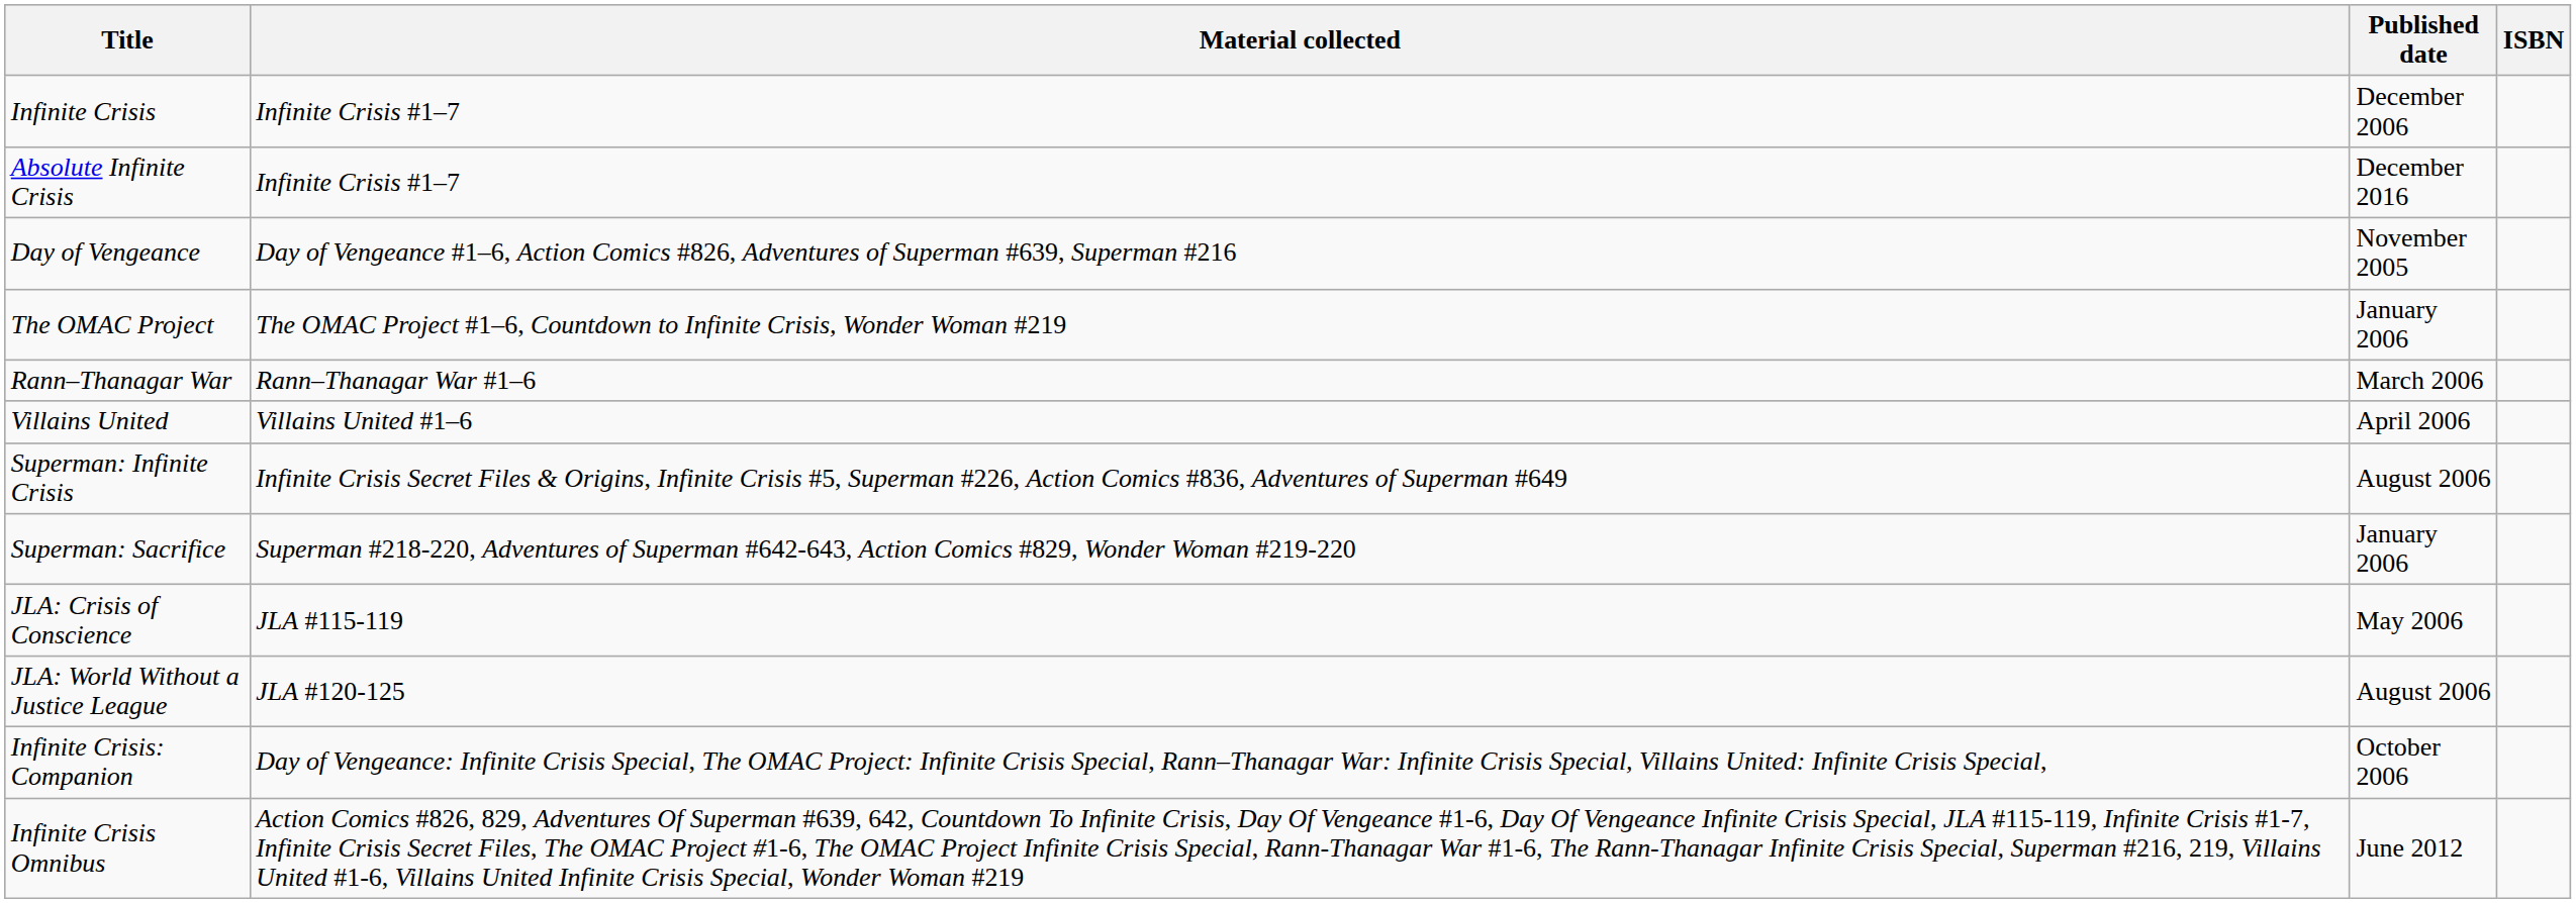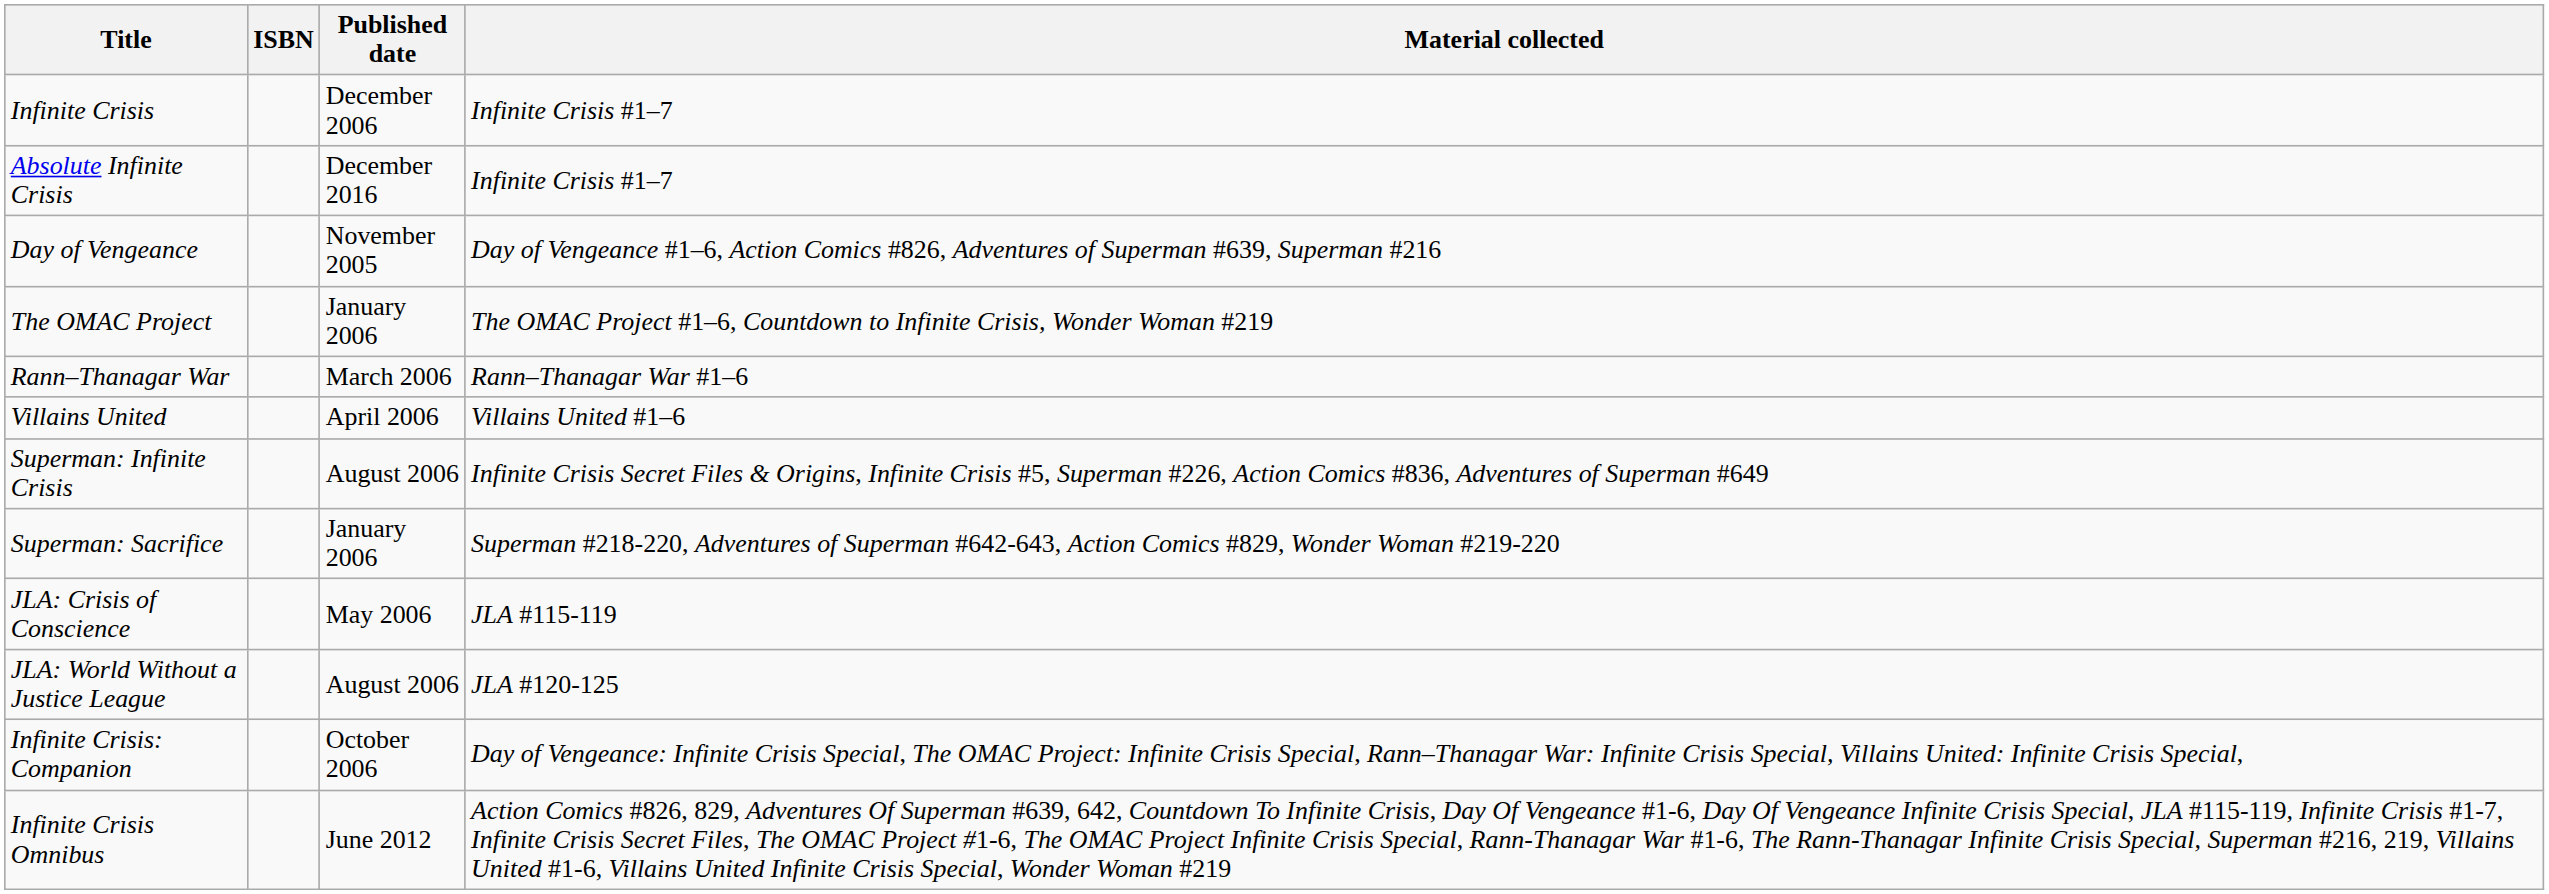 <table class="wikitable">
 <tr>
 <th>Title</th>
+<th>ISBN</th>
+<th>Published date</th>
 <th>Material collected</th>
-<th>Published date</th>
-<th>ISBN</th>
 </tr>
 <tr>
 <td><em>Infinite Crisis</em></td>
+<td></td>
+<td>December 2006</td>
 <td><em>Infinite Crisis</em> #1–7</td>
-<td>December 2006</td>
-<td></td>
 </tr>
 <tr>
 <td><em><a href='#'>Absolute</a> Infinite Crisis</em></td>
+<td></td>
+<td>December 2016</td>
 <td><em>Infinite Crisis</em> #1–7</td>
-<td>December 2016</td>
-<td></td>
 </tr>
 <tr>
 <td><em>Day of Vengeance</em></td>
+<td></td>
+<td>November 2005</td>
 <td><em>Day of Vengeance</em> #1–6, <em>Action Comics</em> #826, <em>Adventures of Superman</em> #639, <em>Superman</em> #216</td>
-<td>November 2005</td>
-<td></td>
 </tr>
 <tr>
 <td><em>The OMAC Project</em></td>
+<td></td>
+<td>January 2006</td>
 <td><em>The OMAC Project</em> #1–6, <em>Countdown to Infinite Crisis,</em> <em>Wonder Woman</em> #219</td>
-<td>January 2006</td>
-<td></td>
 </tr>
 <tr>
 <td><em>Rann–Thanagar War</em></td>
+<td></td>
+<td>March 2006</td>
 <td><em>Rann–Thanagar War</em> #1–6</td>
-<td>March 2006</td>
-<td></td>
 </tr>
 <tr>
 <td><em>Villains United</em></td>
+<td></td>
+<td>April 2006</td>
 <td><em>Villains United</em> #1–6</td>
-<td>April 2006</td>
-<td></td>
 </tr>
 <tr>
 <td><em>Superman: Infinite Crisis</em></td>
+<td></td>
+<td>August 2006</td>
 <td><em>Infinite Crisis Secret Files & Origins</em>, <em>Infinite Crisis</em> #5, <em>Superman</em> #226, <em>Action Comics</em> #836, <em>Adventures of Superman</em> #649</td>
-<td>August 2006</td>
-<td></td>
 </tr>
 <tr>
 <td><em>Superman: Sacrifice</em></td>
+<td></td>
+<td>January 2006</td>
 <td><em>Superman</em> #218-220, <em>Adventures of Superman</em> #642-643, <em>Action Comics</em> #829, <em>Wonder Woman</em> #219-220</td>
-<td>January 2006</td>
-<td></td>
 </tr>
 <tr>
 <td><em>JLA: Crisis of Conscience</em></td>
+<td></td>
+<td>May 2006</td>
 <td><em>JLA</em> #115-119</td>
-<td>May 2006</td>
-<td></td>
 </tr>
 <tr>
 <td><em>JLA: World Without a Justice League</em></td>
+<td></td>
+<td>August 2006</td>
 <td><em>JLA</em> #120-125</td>
-<td>August 2006</td>
-<td></td>
 </tr>
 <tr>
 <td><em>Infinite Crisis: Companion</em></td>
+<td></td>
+<td>October 2006</td>
 <td><em>Day of Vengeance: Infinite Crisis Special</em>, <em>The OMAC Project: Infinite Crisis Special</em>, <em>Rann–Thanagar War: Infinite Crisis Special,</em> <em>Villains United: Infinite Crisis Special</em>,</td>
-<td>October 2006</td>
-<td></td>
 </tr>
 <tr>
 <td><em>Infinite Crisis Omnibus</em></td>
+<td></td>
+<td>June 2012</td>
 <td><em>Action Comics</em> #826, 829, <em>Adventures Of Superman</em> #639, 642, <em>Countdown To Infinite Crisis</em>, <em>Day Of Vengeance</em> #1-6, <em>Day Of Vengeance Infinite Crisis Special</em>, <em>JLA</em> #115-119<em>, Infinite Crisis</em> #1-7, <em>Infinite Crisis Secret Files</em>, <em>The OMAC Project #</em>1-6, <em>The OMAC Project Infinite Crisis Special</em>, <em>Rann-Thanagar War</em> #1-6, <em>The Rann-Thanagar Infinite Crisis Special,</em> <em>Superman</em> #216, 219, <em>Villains United</em> #1-6, <em>Villains United Infinite Crisis Special</em>, <em>Wonder Woman</em> #219</td>
-<td>June 2012</td>
-<td></td>
 </tr>
 </table>
